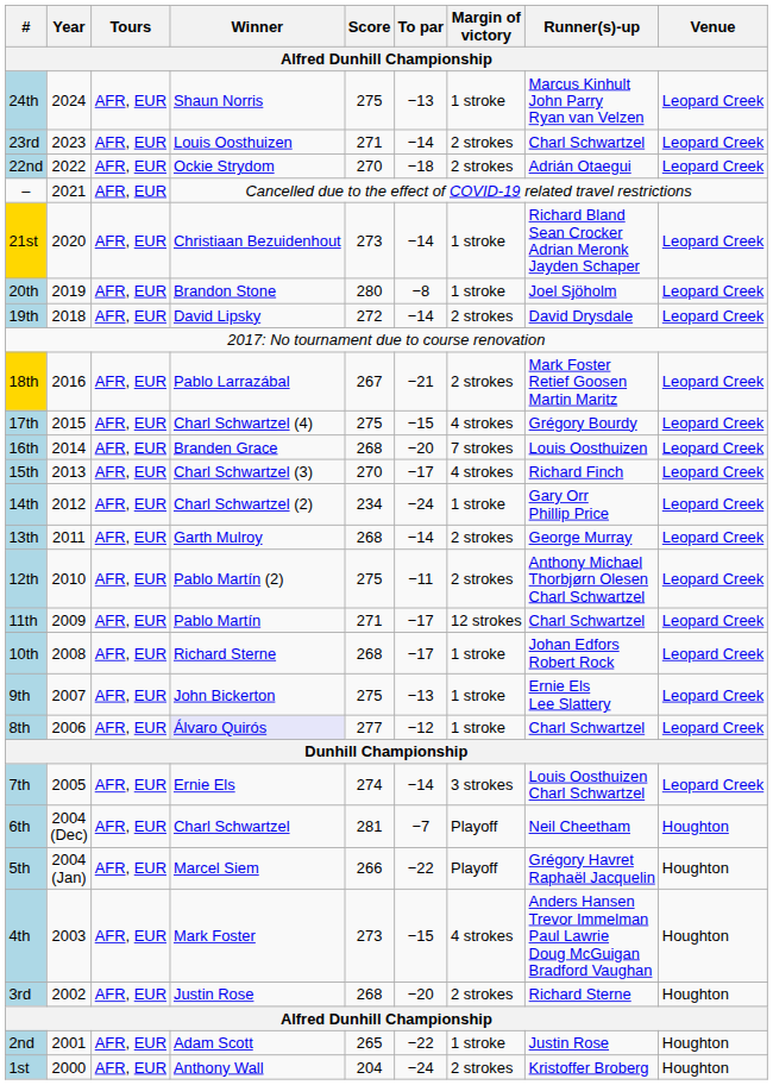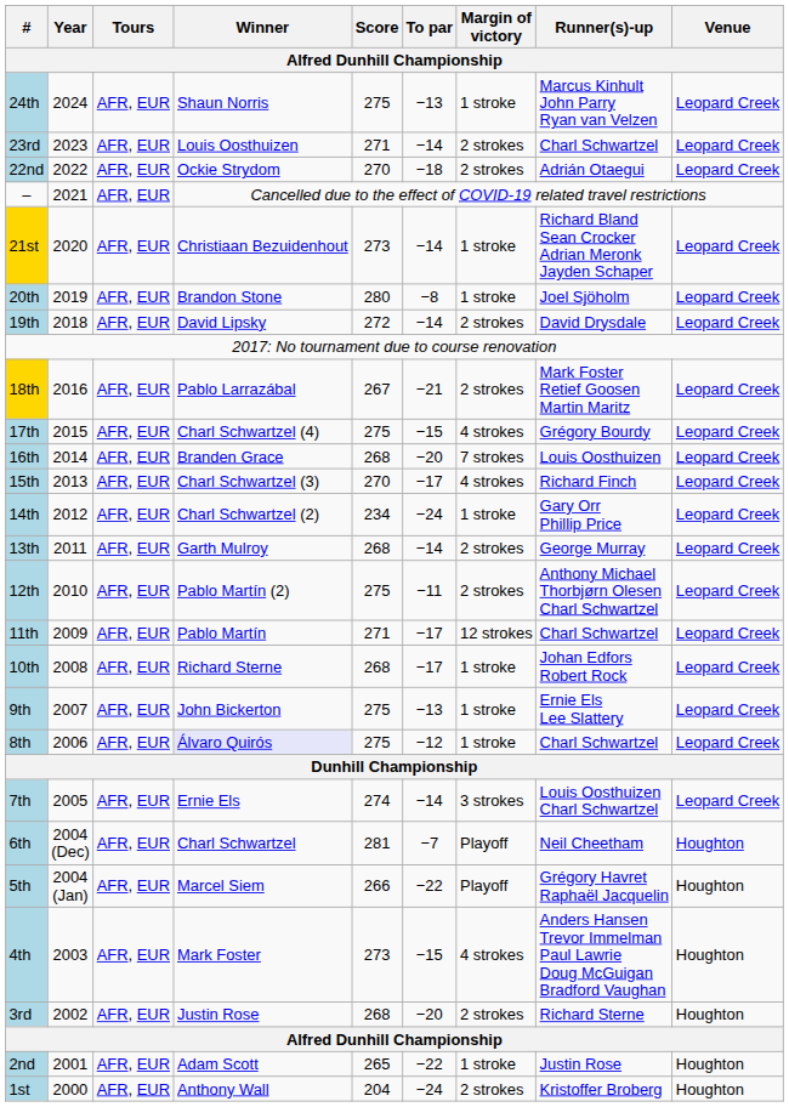 <table class=wikitable style="font-size:95%">
 <tr>
 <th>#</th>
 <th>Year</th>
 <th>Tours</th>
 <th>Winner</th>
 <th>Score</th>
 <th>To par</th>
 <th>Margin of<br>victory</th>
 <th>Runner(s)-up</th>
 <th>Venue</th>
 </tr>
 <tr>
 <th colspan=10>Alfred Dunhill Championship</th>
 </tr>
 <tr>
 <td style="background:lightblue">24th</td>
 <td align=center>2024</td>
 <td><a href='#'>AFR</a>, <a href='#'>EUR</a></td>
 <td> <a href='#'>Shaun Norris</a></td>
 <td align=center>275</td>
 <td align=center>−13</td>
 <td>1 stroke</td>
 <td> <a href='#'>Marcus Kinhult</a><br> <a href='#'>John Parry</a><br> <a href='#'>Ryan van Velzen</a></td>
 <td><a href='#'>Leopard Creek</a></td>
 </tr>
 <tr>
 <td style="background:lightblue">23rd</td>
 <td align=center>2023</td>
 <td><a href='#'>AFR</a>, <a href='#'>EUR</a></td>
 <td> <a href='#'>Louis Oosthuizen</a></td>
 <td align=center>271</td>
 <td align=center>−14</td>
 <td>2 strokes</td>
 <td> <a href='#'>Charl Schwartzel</a></td>
 <td><a href='#'>Leopard Creek</a></td>
 </tr>
 <tr>
 <td style="background:lightblue">22nd</td>
 <td align=center>2022</td>
 <td><a href='#'>AFR</a>, <a href='#'>EUR</a></td>
 <td> <a href='#'>Ockie Strydom</a></td>
 <td align=center>270</td>
 <td align=center>−18</td>
 <td>2 strokes</td>
 <td> <a href='#'>Adrián Otaegui</a></td>
 <td><a href='#'>Leopard Creek</a></td>
 </tr>
 <tr>
 <td align=center>–</td>
 <td align=center>2021</td>
 <td><a href='#'>AFR</a>, <a href='#'>EUR</a></td>
 <td colspan=6 align=center><em>Cancelled due to the effect of <a href='#'>COVID-19</a> related travel restrictions</em></td>
 </tr>
 <tr>
 <td style="background:gold">21st</td>
 <td align=center>2020</td>
 <td><a href='#'>AFR</a>, <a href='#'>EUR</a></td>
 <td> <a href='#'>Christiaan Bezuidenhout</a></td>
 <td align="center">273</td>
 <td align=center>−14</td>
 <td>1 stroke</td>
 <td> <a href='#'>Richard Bland</a><br> <a href='#'>Sean Crocker</a><br> <a href='#'>Adrian Meronk</a><br> <a href='#'>Jayden Schaper</a></td>
 <td><a href='#'>Leopard Creek</a></td>
 </tr>
 <tr>
 <td style="background:lightblue">20th</td>
 <td align=center>2019</td>
 <td><a href='#'>AFR</a>, <a href='#'>EUR</a></td>
 <td> <a href='#'>Brandon Stone</a></td>
 <td align="center">280</td>
 <td align=center>−8</td>
 <td>1 stroke</td>
 <td> <a href='#'>Joel Sjöholm</a></td>
 <td><a href='#'>Leopard Creek</a></td>
 </tr>
 <tr>
 <td style="background:lightblue">19th</td>
 <td align=center>2018</td>
 <td><a href='#'>AFR</a>, <a href='#'>EUR</a></td>
 <td> <a href='#'>David Lipsky</a></td>
 <td align="center">272</td>
 <td align=center>−14</td>
 <td>2 strokes</td>
 <td> <a href='#'>David Drysdale</a></td>
 <td><a href='#'>Leopard Creek</a></td>
 </tr>
 <tr>
 <td colspan=9 align=center><em>2017: No tournament due to course renovation</em></td>
 </tr>
 <tr>
 <td style="background:gold">18th</td>
 <td align=center>2016</td>
 <td><a href='#'>AFR</a>, <a href='#'>EUR</a></td>
 <td> <a href='#'>Pablo Larrazábal</a></td>
 <td align="center">267</td>
 <td align=center>−21</td>
 <td>2 strokes</td>
 <td> <a href='#'>Mark Foster</a><br> <a href='#'>Retief Goosen</a><br> <a href='#'>Martin Maritz</a></td>
 <td><a href='#'>Leopard Creek</a></td>
 </tr>
 <tr>
 <td style="background:lightblue">17th</td>
 <td align=center>2015</td>
 <td><a href='#'>AFR</a>, <a href='#'>EUR</a></td>
 <td> <a href='#'>Charl Schwartzel</a> (4)</td>
 <td align="center">275</td>
 <td align=center>−15</td>
 <td>4 strokes</td>
 <td> <a href='#'>Grégory Bourdy</a></td>
 <td><a href='#'>Leopard Creek</a></td>
 </tr>
 <tr>
 <td style="background:lightblue">16th</td>
 <td align=center>2014</td>
 <td><a href='#'>AFR</a>, <a href='#'>EUR</a></td>
 <td> <a href='#'>Branden Grace</a></td>
 <td align="center">268</td>
 <td align=center>−20</td>
 <td>7 strokes</td>
 <td> <a href='#'>Louis Oosthuizen</a></td>
 <td><a href='#'>Leopard Creek</a></td>
 </tr>
 <tr>
 <td style="background:lightblue">15th</td>
 <td align=center>2013</td>
 <td><a href='#'>AFR</a>, <a href='#'>EUR</a></td>
 <td> <a href='#'>Charl Schwartzel</a> (3)</td>
 <td align="center">270</td>
 <td align=center>−17</td>
 <td>4 strokes</td>
 <td> <a href='#'>Richard Finch</a></td>
 <td><a href='#'>Leopard Creek</a></td>
 </tr>
 <tr>
 <td style="background:lightblue">14th</td>
 <td align=center>2012</td>
 <td><a href='#'>AFR</a>, <a href='#'>EUR</a></td>
 <td> <a href='#'>Charl Schwartzel</a> (2)</td>
 <td align="center">234</td>
 <td align=center>−24</td>
 <td>1 stroke</td>
 <td> <a href='#'>Gary Orr</a><br> <a href='#'>Phillip Price</a></td>
 <td><a href='#'>Leopard Creek</a></td>
 </tr>
 <tr>
 <td style="background:lightblue">13th</td>
 <td align=center>2011</td>
 <td><a href='#'>AFR</a>, <a href='#'>EUR</a></td>
 <td> <a href='#'>Garth Mulroy</a></td>
 <td align="center">268</td>
 <td align=center>−14</td>
 <td>2 strokes</td>
 <td> <a href='#'>George Murray</a></td>
 <td><a href='#'>Leopard Creek</a></td>
 </tr>
 <tr>
 <td style="background:lightblue">12th</td>
 <td align=center>2010</td>
 <td><a href='#'>AFR</a>, <a href='#'>EUR</a></td>
 <td> <a href='#'>Pablo Martín</a> (2)</td>
 <td align="center">275</td>
 <td align=center>−11</td>
 <td>2 strokes</td>
 <td> <a href='#'>Anthony Michael</a><br> <a href='#'>Thorbjørn Olesen</a><br> <a href='#'>Charl Schwartzel</a></td>
 <td><a href='#'>Leopard Creek</a></td>
 </tr>
 <tr>
 <td style="background:lightblue">11th</td>
 <td align=center>2009</td>
 <td><a href='#'>AFR</a>, <a href='#'>EUR</a></td>
 <td> <a href='#'>Pablo Martín</a></td>
 <td align="center">271</td>
 <td align=center>−17</td>
 <td>12 strokes</td>
 <td> <a href='#'>Charl Schwartzel</a></td>
 <td><a href='#'>Leopard Creek</a></td>
 </tr>
 <tr>
 <td style="background:lightblue">10th</td>
 <td align=center>2008</td>
 <td><a href='#'>AFR</a>, <a href='#'>EUR</a></td>
 <td> <a href='#'>Richard Sterne</a></td>
 <td align="center">268</td>
 <td align=center>−17</td>
 <td>1 stroke</td>
 <td> <a href='#'>Johan Edfors</a><br> <a href='#'>Robert Rock</a></td>
 <td><a href='#'>Leopard Creek</a></td>
 </tr>
 <tr>
 <td style="background:lightblue">9th</td>
 <td align=center>2007</td>
 <td><a href='#'>AFR</a>, <a href='#'>EUR</a></td>
 <td> <a href='#'>John Bickerton</a></td>
 <td align="center">275</td>
 <td align=center>−13</td>
 <td>1 stroke</td>
 <td> <a href='#'>Ernie Els</a><br> <a href='#'>Lee Slattery</a></td>
 <td><a href='#'>Leopard Creek</a></td>
 </tr>
 <tr>
 <td style="background:lightblue">8th</td>
 <td align=center>2006</td>
 <td><a href='#'>AFR</a>, <a href='#'>EUR</a></td>
 <td style="background: lavender;"> <a href='#'>Álvaro Quirós</a></td>
-<td align="center">277</td>
+<td align="center">275</td>
 <td align=center>−12</td>
 <td>1 stroke</td>
 <td> <a href='#'>Charl Schwartzel</a></td>
 <td><a href='#'>Leopard Creek</a></td>
 </tr>
 <tr>
 <th colspan=10>Dunhill Championship</th>
 </tr>
 <tr>
 <td style="background:lightblue">7th</td>
 <td align=center>2005</td>
 <td><a href='#'>AFR</a>, <a href='#'>EUR</a></td>
 <td> <a href='#'>Ernie Els</a></td>
 <td align="center">274</td>
 <td align=center>−14</td>
 <td>3 strokes</td>
 <td> <a href='#'>Louis Oosthuizen</a><br> <a href='#'>Charl Schwartzel</a></td>
 <td><a href='#'>Leopard Creek</a></td>
 </tr>
 <tr>
 <td style="background:lightblue">6th</td>
 <td align=center>2004<br>(Dec)</td>
 <td><a href='#'>AFR</a>, <a href='#'>EUR</a></td>
 <td> <a href='#'>Charl Schwartzel</a></td>
 <td align="center">281</td>
 <td align=center>−7</td>
 <td>Playoff</td>
 <td> <a href='#'>Neil Cheetham</a></td>
 <td><a href='#'>Houghton</a></td>
 </tr>
 <tr>
 <td style="background:lightblue">5th</td>
 <td align=center>2004<br>(Jan)</td>
 <td><a href='#'>AFR</a>, <a href='#'>EUR</a></td>
 <td> <a href='#'>Marcel Siem</a></td>
 <td align="center">266</td>
 <td align=center>−22</td>
 <td>Playoff</td>
 <td> <a href='#'>Grégory Havret</a><br> <a href='#'>Raphaël Jacquelin</a></td>
 <td>Houghton</td>
 </tr>
 <tr>
 <td style="background:lightblue">4th</td>
 <td align=center>2003</td>
 <td><a href='#'>AFR</a>, <a href='#'>EUR</a></td>
 <td> <a href='#'>Mark Foster</a></td>
 <td align="center">273</td>
 <td align=center>−15</td>
 <td>4 strokes</td>
 <td> <a href='#'>Anders Hansen</a><br> <a href='#'>Trevor Immelman</a><br> <a href='#'>Paul Lawrie</a><br> <a href='#'>Doug McGuigan</a><br> <a href='#'>Bradford Vaughan</a></td>
 <td>Houghton</td>
 </tr>
 <tr>
 <td style="background:lightblue">3rd</td>
 <td align=center>2002</td>
 <td><a href='#'>AFR</a>, <a href='#'>EUR</a></td>
 <td> <a href='#'>Justin Rose</a></td>
 <td align="center">268</td>
 <td align=center>−20</td>
 <td>2 strokes</td>
 <td> <a href='#'>Richard Sterne</a></td>
 <td>Houghton</td>
 </tr>
 <tr>
 <th colspan=10>Alfred Dunhill Championship</th>
 </tr>
 <tr>
 <td style="background:lightblue">2nd</td>
 <td align=center>2001</td>
 <td><a href='#'>AFR</a>, <a href='#'>EUR</a></td>
 <td> <a href='#'>Adam Scott</a></td>
 <td align="center">265</td>
 <td align=center>−22</td>
 <td>1 stroke</td>
 <td> <a href='#'>Justin Rose</a></td>
 <td>Houghton</td>
 </tr>
 <tr>
 <td style="background:lightblue">1st</td>
 <td align=center>2000</td>
 <td><a href='#'>AFR</a>, <a href='#'>EUR</a></td>
 <td> <a href='#'>Anthony Wall</a></td>
 <td align="center">204</td>
 <td align=center>−24</td>
 <td>2 strokes</td>
 <td> <a href='#'>Kristoffer Broberg</a></td>
 <td>Houghton</td>
 </tr>
 </table>
